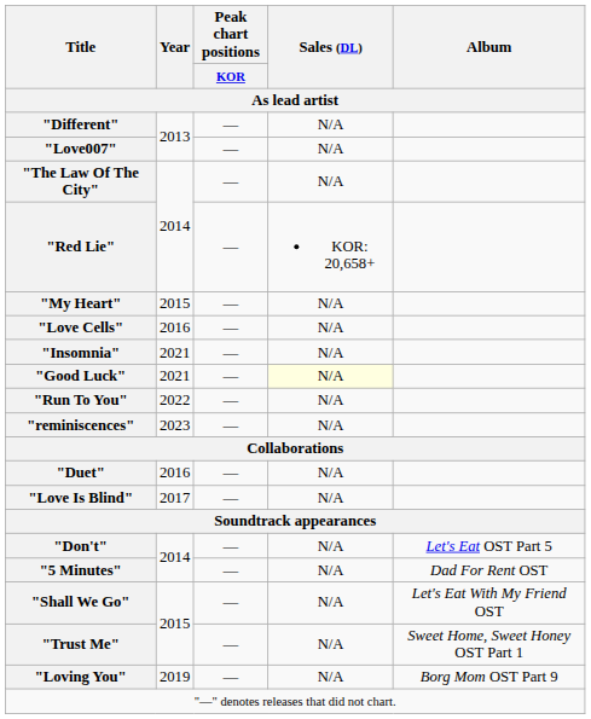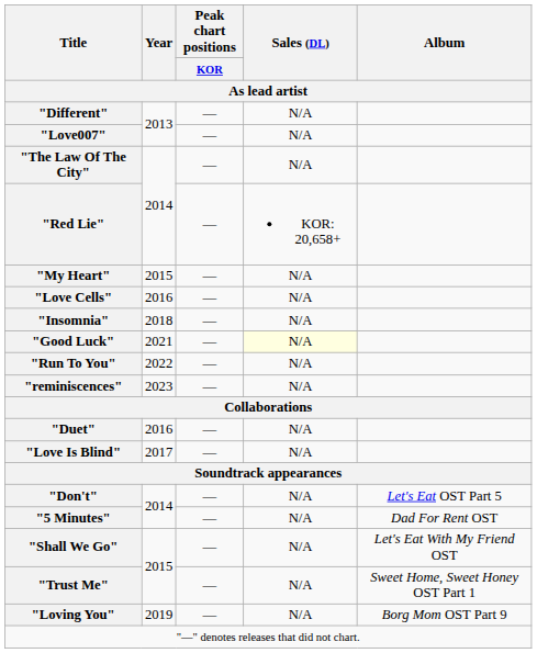 <table class="wikitable plainrowheaders" style="text-align:center;">
 <tr>
 <th scope="col" rowspan="2">Title</th>
 <th scope="col" rowspan="2">Year</th>
 <th scope="col" colspan="1">Peak chart <br> positions</th>
 <th scope="col" rowspan="2">Sales <small>(<a href='#'>DL</a>)</small></th>
 <th scope="col" rowspan="2">Album</th>
 </tr>
 <tr>
 <th><small><a href='#'>KOR</a></small><br></th>
 </tr>
 <tr>
 <th scope="col" colspan="5">As lead artist</th>
 </tr>
 <tr>
 <th scope="row">"Different"<br></th>
 <td rowspan="2">2013</td>
 <td>—</td>
 <td>N/A</td>
 <td></td>
 </tr>
 <tr>
 <th scope="row">"Love007"</th>
 <td>—</td>
 <td>N/A</td>
 <td></td>
 </tr>
 <tr>
 <th scope="row">"The Law Of The City"<br></th>
 <td rowspan="2">2014</td>
 <td>—</td>
 <td>N/A</td>
 <td></td>
 </tr>
 <tr>
 <th scope="row">"Red Lie"<br></th>
 <td>—</td>
 <td><br><ul><li>KOR: 20,658+</li></ul></td>
 <td></td>
 </tr>
 <tr>
 <th scope="row">"My Heart"<br></th>
 <td>2015</td>
 <td>—</td>
 <td>N/A</td>
 <td></td>
 </tr>
 <tr>
 <th scope="row">"Love Cells"<br></th>
 <td>2016</td>
 <td>—</td>
 <td>N/A</td>
 <td></td>
 </tr>
 <tr>
 <th scope="row">"Insomnia"<br></th>
-<td>2021</td>
+<td>2018</td>
 <td>—</td>
 <td>N/A</td>
 <td></td>
 </tr>
 <tr>
 <th scope="row">"Good Luck"</th>
 <td>2021</td>
 <td>—</td>
 <td style="background: lightyellow;">N/A</td>
 <td></td>
 </tr>
 <tr>
 <th scope="row">"Run To You"</th>
 <td>2022</td>
 <td>—</td>
 <td>N/A</td>
 <td></td>
 </tr>
 <tr>
 <th scope="row">"reminiscences"</th>
 <td>2023</td>
 <td>—</td>
 <td>N/A</td>
 <td></td>
 </tr>
 <tr>
 <th scope="col" colspan="5">Collaborations</th>
 </tr>
 <tr>
 <th scope="row">"Duet"<br></th>
 <td>2016</td>
 <td>—</td>
 <td>N/A</td>
 <td></td>
 </tr>
 <tr>
 <th scope="row">"Love Is Blind"<br></th>
 <td>2017</td>
 <td>—</td>
 <td>N/A</td>
 <td></td>
 </tr>
 <tr>
 <th scope="col" colspan="5">Soundtrack appearances</th>
 </tr>
 <tr>
 <th scope="row">"Don't"<br></th>
 <td rowspan="2">2014</td>
 <td>—</td>
 <td>N/A</td>
 <td><em><a href='#'>Let's Eat</a></em> OST Part 5</td>
 </tr>
 <tr>
 <th scope="row">"5 Minutes"</th>
 <td>—</td>
 <td>N/A</td>
 <td><em>Dad For Rent</em> OST</td>
 </tr>
 <tr>
 <th scope="row">"Shall We Go"</th>
 <td rowspan="2">2015</td>
 <td>—</td>
 <td>N/A</td>
 <td><em>Let's Eat With My Friend</em> OST</td>
 </tr>
 <tr>
 <th scope="row">"Trust Me"<br></th>
 <td>—</td>
 <td>N/A</td>
 <td><em>Sweet Home, Sweet Honey</em> OST Part 1</td>
 </tr>
 <tr>
 <th scope="row">"Loving You"</th>
 <td>2019</td>
 <td>—</td>
 <td>N/A</td>
 <td><em>Borg Mom</em> OST Part 9</td>
 </tr>
 <tr>
 <td colspan="5" align="center"><small>"—" denotes releases that did not chart.</small></td>
 </tr>
 </table>
